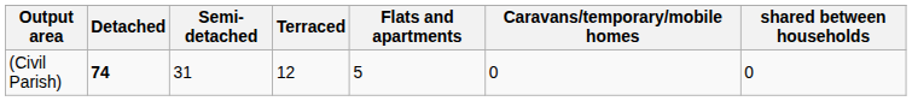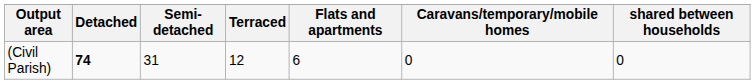 <table class="wikitable">
 <tr>
 </tr>
 <tr>
 <th>Output area</th>
 <th>Detached</th>
 <th>Semi-detached</th>
 <th>Terraced</th>
 <th>Flats and apartments</th>
 <th>Caravans/temporary/mobile homes</th>
 <th>shared between households</th>
 </tr>
 <tr>
 <td>(Civil Parish)</td>
 <td><strong>74</strong></td>
 <td>31</td>
 <td>12</td>
-<td>5</td>
+<td>6</td>
 <td>0</td>
 <td>0</td>
 </tr>
 </table>
